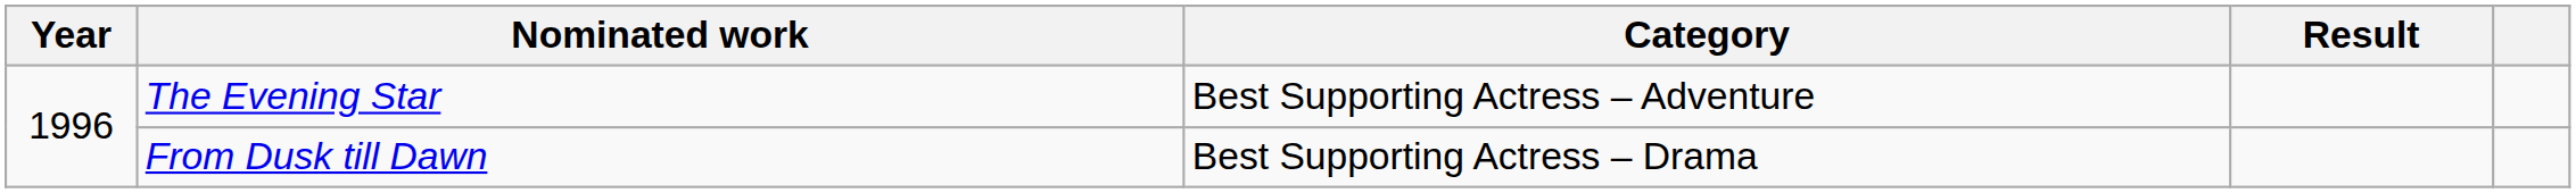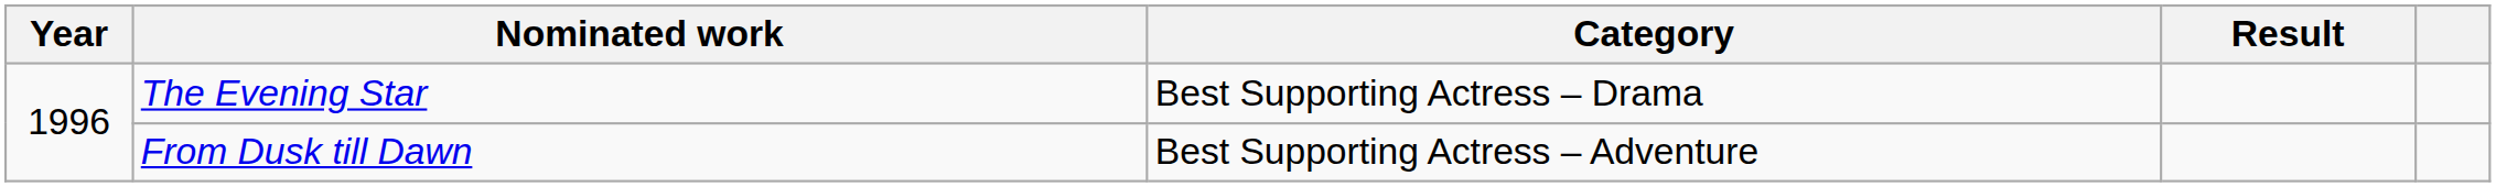 <table class="wikitable" style="width:85%;">
 <tr>
 <th width=5%>Year</th>
 <th style="width:40%;">Nominated work</th>
 <th style="width:40%;">Category</th>
 <th style="width:10%;">Result</th>
 <th width=3%></th>
 </tr>
 <tr>
 <td style="text-align:center;" rowspan="2">1996</td>
 <td><em><a href='#'>The Evening Star</a></em></td>
-<td>Best Supporting Actress – Adventure</td>
+<td>Best Supporting Actress – Drama</td>
 <td></td>
 <td style="text-align:center;"></td>
 </tr>
 <tr>
 <td><em><a href='#'>From Dusk till Dawn</a></em></td>
-<td>Best Supporting Actress – Drama</td>
+<td>Best Supporting Actress – Adventure</td>
 <td></td>
 <td style="text-align:center;"></td>
 </tr>
 </table>
